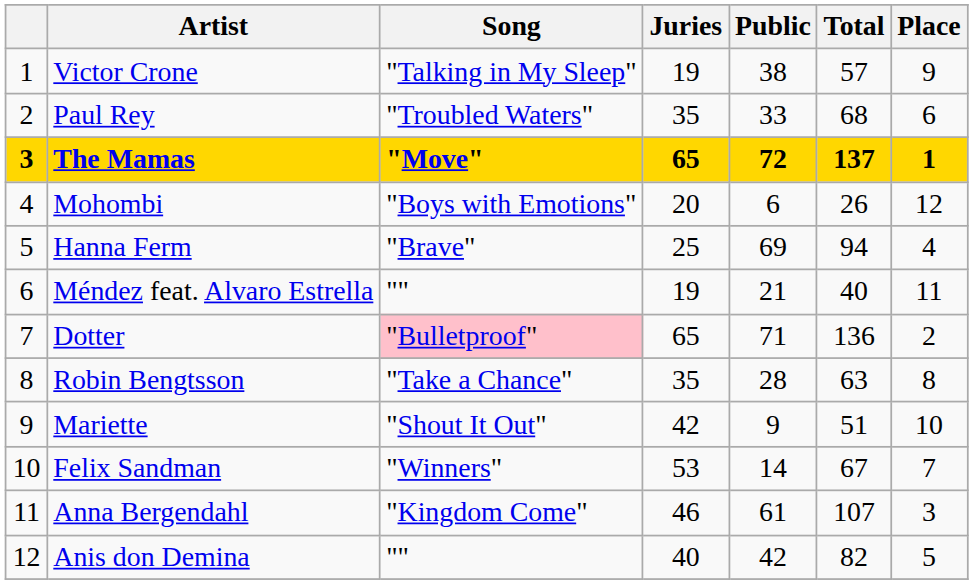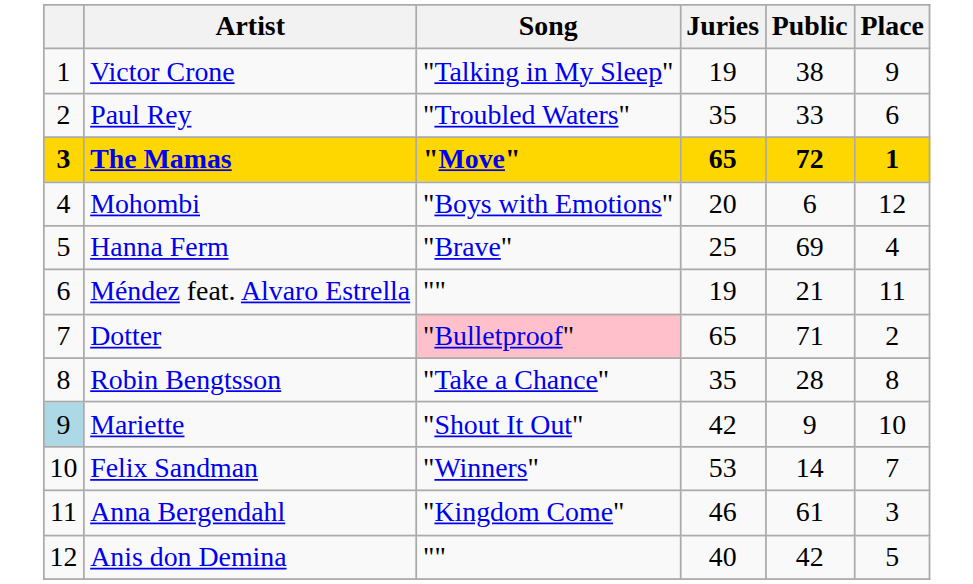 <table class="sortable wikitable" style="margin: 1em auto 1em auto; text-align:center;">
 <tr>
 <th></th>
 <th>Artist</th>
 <th>Song</th>
 <th>Juries</th>
 <th>Public</th>
-<th>Total</th>
 <th>Place</th>
 </tr>
 <tr>
 <td>1</td>
 <td align="left"><a href='#'>Victor Crone</a></td>
 <td align="left">"<a href='#'>Talking in My Sleep</a>"</td>
 <td>19</td>
 <td>38</td>
-<td>57</td>
 <td>9</td>
 </tr>
 <tr>
 <td>2</td>
 <td align="left"><a href='#'>Paul Rey</a></td>
 <td align="left">"<a href='#'>Troubled Waters</a>"</td>
 <td>35</td>
 <td>33</td>
-<td>68</td>
 <td>6</td>
 </tr>
 <tr style="background:gold;">
 <td><strong>3</strong></td>
 <td align="left"><strong><a href='#'>The Mamas</a></strong></td>
 <td align="left"><strong>"<a href='#'>Move</a>"</strong></td>
 <td><strong>65</strong></td>
 <td><strong>72</strong></td>
-<td><strong>137</strong></td>
 <td><strong>1</strong></td>
 </tr>
 <tr>
 <td>4</td>
 <td align="left"><a href='#'>Mohombi</a></td>
 <td align="left">"<a href='#'>Boys with Emotions</a>"</td>
 <td>20</td>
 <td>6</td>
-<td>26</td>
 <td>12</td>
 </tr>
 <tr>
 <td>5</td>
 <td align="left"><a href='#'>Hanna Ferm</a></td>
 <td align="left">"<a href='#'>Brave</a>"</td>
 <td>25</td>
 <td>69</td>
-<td>94</td>
 <td>4</td>
 </tr>
 <tr>
 <td>6</td>
 <td align="left"><a href='#'>Méndez</a> feat. <a href='#'>Alvaro Estrella</a></td>
 <td align="left">""</td>
 <td>19</td>
 <td>21</td>
-<td>40</td>
 <td>11</td>
 </tr>
 <tr>
 <td>7</td>
 <td align="left"><a href='#'>Dotter</a></td>
 <td align="left" style="background: pink;">"<a href='#'>Bulletproof</a>"</td>
 <td>65</td>
 <td>71</td>
-<td>136</td>
 <td>2</td>
 </tr>
 <tr>
 <td>8</td>
 <td align="left"><a href='#'>Robin Bengtsson</a></td>
 <td align="left">"<a href='#'>Take a Chance</a>"</td>
 <td>35</td>
 <td>28</td>
-<td>63</td>
 <td>8</td>
 </tr>
 <tr>
-<td>9</td>
+<td style="background: lightblue;">9</td>
 <td align="left"><a href='#'>Mariette</a></td>
 <td align="left">"<a href='#'>Shout It Out</a>"</td>
 <td>42</td>
 <td>9</td>
-<td>51</td>
 <td>10</td>
 </tr>
 <tr>
 <td>10</td>
 <td align="left"><a href='#'>Felix Sandman</a></td>
 <td align="left">"<a href='#'>Winners</a>"</td>
 <td>53</td>
 <td>14</td>
-<td>67</td>
 <td>7</td>
 </tr>
 <tr>
 <td>11</td>
 <td align="left"><a href='#'>Anna Bergendahl</a></td>
 <td align="left">"<a href='#'>Kingdom Come</a>"</td>
 <td>46</td>
 <td>61</td>
-<td>107</td>
 <td>3</td>
 </tr>
 <tr>
 <td>12</td>
 <td align="left"><a href='#'>Anis don Demina</a></td>
 <td align="left">""</td>
 <td>40</td>
 <td>42</td>
-<td>82</td>
 <td>5</td>
 </tr>
 </table>
